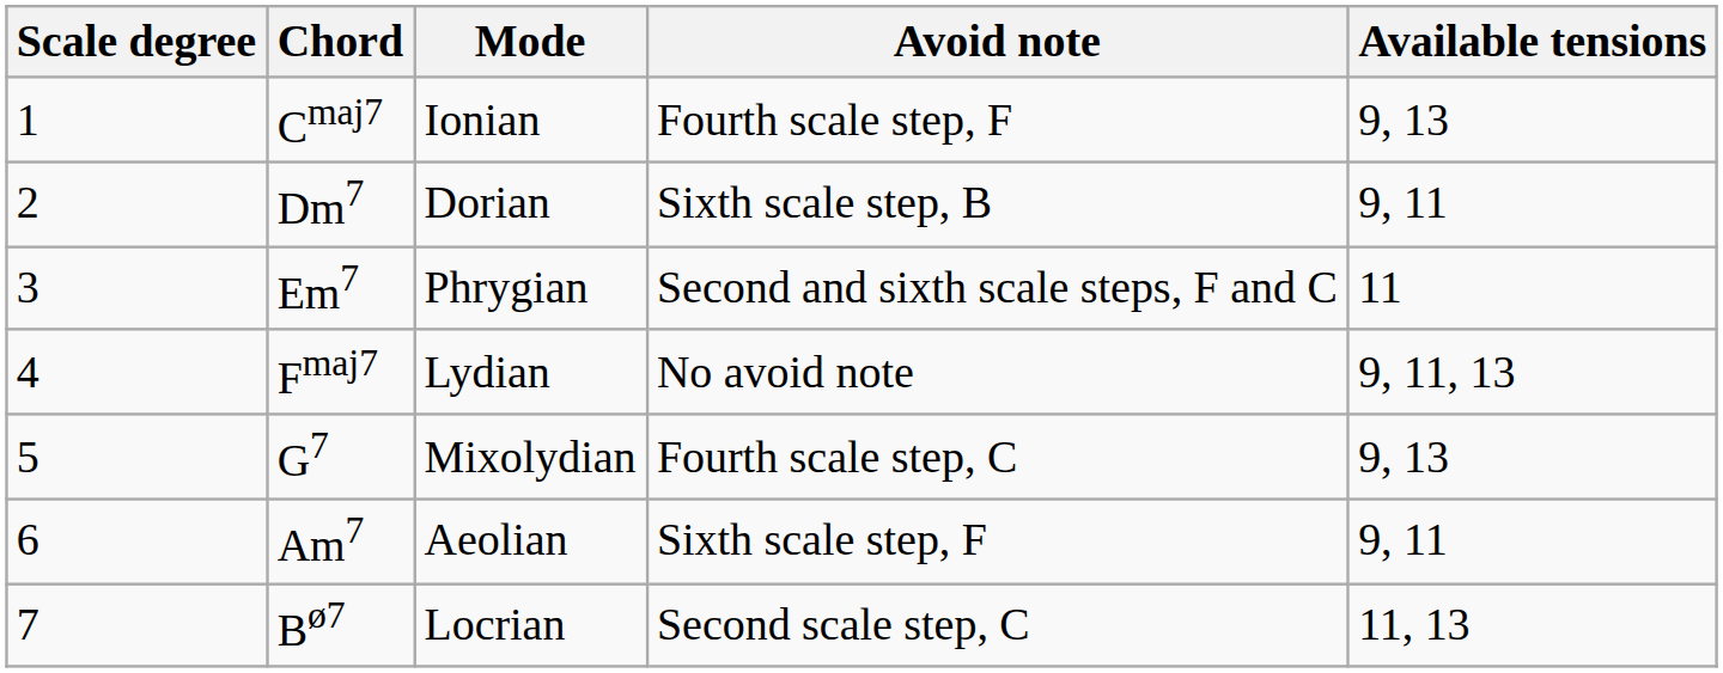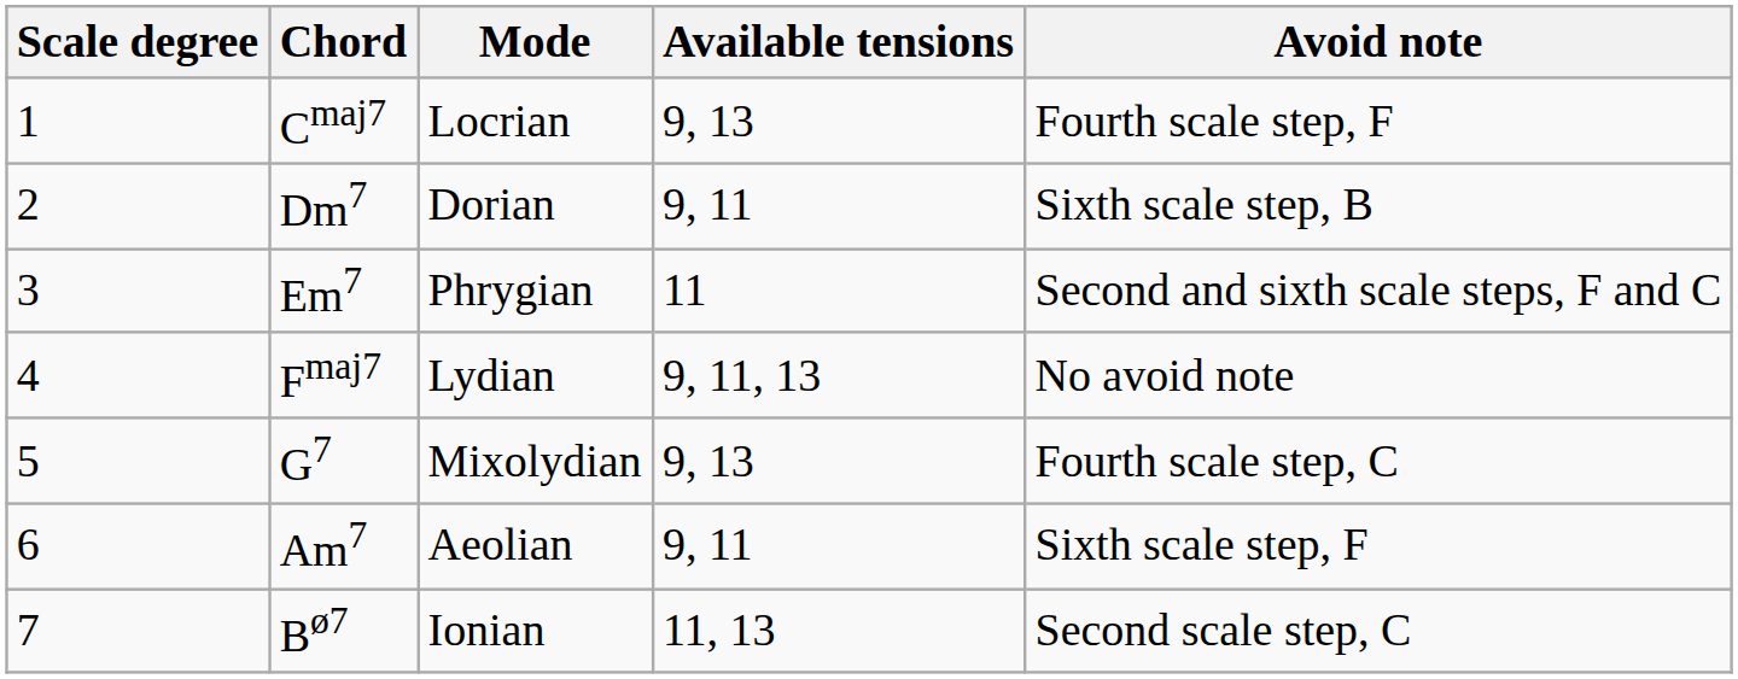 <table class="wikitable" style="margin: 1em auto 1em auto;">
 <tr>
 <th>Scale degree</th>
 <th>Chord</th>
 <th>Mode</th>
+<th>Available tensions</th>
 <th>Avoid note</th>
-<th>Available tensions</th>
 </tr>
 <tr>
 <td>1</td>
 <td>C<sup>maj7</sup></td>
-<td>Ionian</td>
+<td>Locrian</td>
+<td>9, 13</td>
 <td>Fourth scale step, F</td>
-<td>9, 13</td>
 </tr>
 <tr>
 <td>2</td>
 <td>Dm<sup>7</sup></td>
 <td>Dorian</td>
+<td>9, 11</td>
 <td>Sixth scale step, B</td>
-<td>9, 11</td>
 </tr>
 <tr>
 <td>3</td>
 <td>Em<sup>7</sup></td>
 <td>Phrygian</td>
+<td>11</td>
 <td>Second and sixth scale steps, F and C</td>
-<td>11</td>
 </tr>
 <tr>
 <td>4</td>
 <td>F<sup>maj7</sup></td>
 <td>Lydian</td>
+<td>9, 11, 13</td>
 <td>No avoid note</td>
-<td>9, 11, 13</td>
 </tr>
 <tr>
 <td>5</td>
 <td>G<sup>7</sup></td>
 <td>Mixolydian</td>
+<td>9, 13</td>
 <td>Fourth scale step, C</td>
-<td>9, 13</td>
 </tr>
 <tr>
 <td>6</td>
 <td>Am<sup>7</sup></td>
 <td>Aeolian</td>
+<td>9, 11</td>
 <td>Sixth scale step, F</td>
-<td>9, 11</td>
 </tr>
 <tr>
 <td>7</td>
 <td>B<sup>ø7</sup></td>
-<td>Locrian</td>
+<td>Ionian</td>
+<td>11, 13</td>
 <td>Second scale step, C</td>
-<td>11, 13</td>
 </tr>
 </table>
